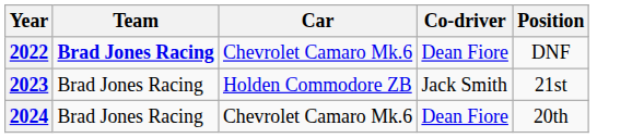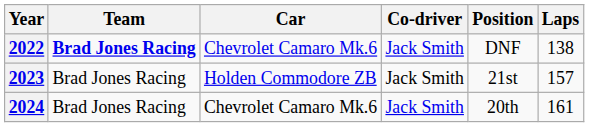 <table class="wikitable" style="font-size: 95%;">
 <tr>
 <th>Year</th>
 <th>Team</th>
 <th>Car</th>
 <th>Co-driver</th>
 <th>Position</th>
+<th>Laps</th>
 </tr>
 <tr>
 <th><a href='#'>2022</a></th>
 <td><strong><a href='#'>Brad Jones Racing</a></strong></td>
 <td><a href='#'>Chevrolet Camaro Mk.6</a></td>
-<td> <a href='#'>Dean Fiore</a></td>
+<td> <a href='#'>Jack Smith</a></td>
 <td align="center">DNF</td>
+<td align="center">138</td>
 </tr>
 <tr>
 <th><a href='#'>2023</a></th>
 <td>Brad Jones Racing</td>
 <td><a href='#'>Holden Commodore ZB</a></td>
 <td> Jack Smith</td>
 <td align="center">21st</td>
+<td align="center">157</td>
 </tr>
 <tr>
 <th><a href='#'>2024</a></th>
 <td>Brad Jones Racing</td>
 <td>Chevrolet Camaro Mk.6</td>
-<td> <a href='#'>Dean Fiore</a></td>
+<td> <a href='#'>Jack Smith</a></td>
 <td align="center">20th</td>
+<td align="center">161</td>
 </tr>
 </table>
